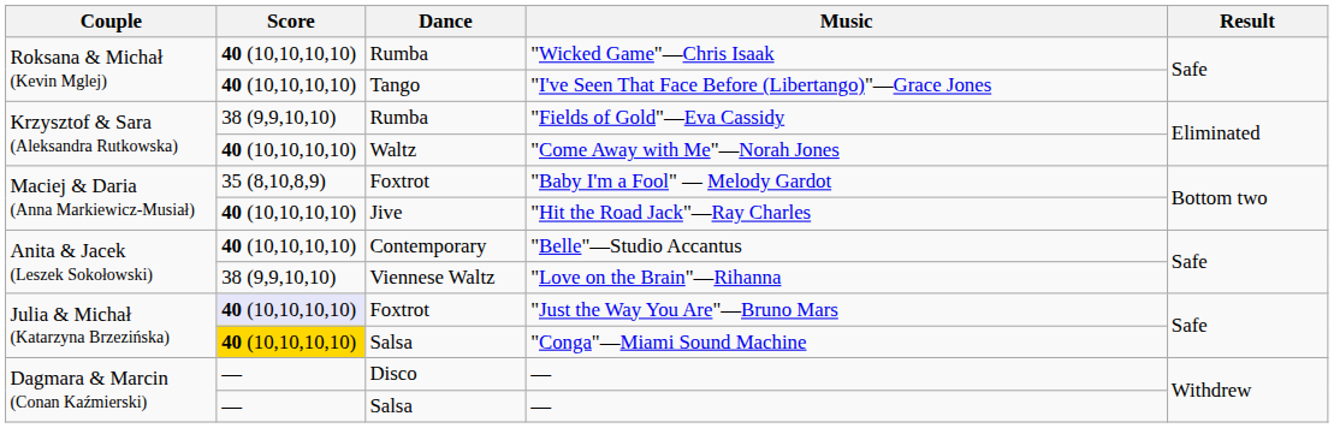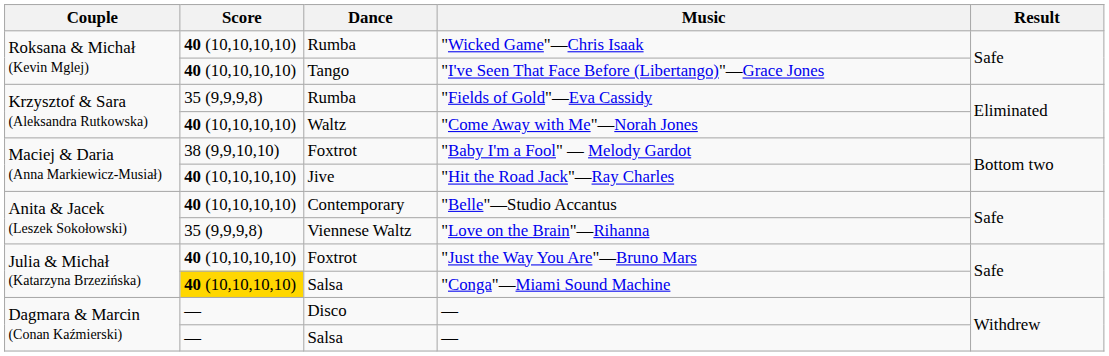 <table class="wikitable">
 <tr>
 <th style="width:160px;">Couple</th>
 <th style="width:110px;">Score</th>
 <th style="width:120px;">Dance</th>
 <th style="width:500px;">Music</th>
 <th style="width:120px;">Result</th>
 </tr>
 <tr>
 <td rowspan="2">Roksana & Michał<br><small>(Kevin Mglej)</small></td>
 <td><strong>40</strong> (10,10,10,10)</td>
 <td>Rumba</td>
 <td>"<a href='#'>Wicked Game</a>"—<a href='#'>Chris Isaak</a></td>
 <td rowspan="2">Safe</td>
 </tr>
 <tr>
 <td><strong>40</strong> (10,10,10,10)</td>
 <td>Tango</td>
 <td>"<a href='#'>I've Seen That Face Before (Libertango)</a>"—<a href='#'>Grace Jones</a></td>
 </tr>
 <tr>
 <td rowspan="2">Krzysztof & Sara<br><small>(Aleksandra Rutkowska)</small></td>
-<td>38 (9,9,10,10)</td>
+<td>35 (9,9,9,8)</td>
 <td>Rumba</td>
 <td>"<a href='#'>Fields of Gold</a>"—<a href='#'>Eva Cassidy</a></td>
 <td rowspan="2">Eliminated</td>
 </tr>
 <tr>
 <td><strong>40</strong> (10,10,10,10)</td>
 <td>Waltz</td>
 <td>"<a href='#'>Come Away with Me</a>"—<a href='#'>Norah Jones</a></td>
 </tr>
 <tr>
 <td rowspan="2">Maciej & Daria<br><small>(Anna Markiewicz-Musiał)</small></td>
-<td>35 (8,10,8,9)</td>
+<td>38 (9,9,10,10)</td>
 <td>Foxtrot</td>
 <td>"<a href='#'>Baby I'm a Fool</a>" — <a href='#'>Melody Gardot</a></td>
 <td rowspan="2">Bottom two</td>
 </tr>
 <tr>
 <td><strong>40</strong> (10,10,10,10)</td>
 <td>Jive</td>
 <td>"<a href='#'>Hit the Road Jack</a>"—<a href='#'>Ray Charles</a></td>
 </tr>
 <tr>
 <td rowspan="2">Anita & Jacek<br><small>(Leszek Sokołowski)</small></td>
 <td><strong>40</strong> (10,10,10,10)</td>
 <td>Contemporary</td>
 <td>"<a href='#'>Belle</a>"—Studio Accantus</td>
 <td rowspan="2">Safe</td>
 </tr>
 <tr>
-<td>38 (9,9,10,10)</td>
+<td>35 (9,9,9,8)</td>
 <td>Viennese Waltz</td>
 <td>"<a href='#'>Love on the Brain</a>"—<a href='#'>Rihanna</a></td>
 </tr>
 <tr>
 <td rowspan="2">Julia & Michał<br><small>(Katarzyna Brzezińska)</small></td>
-<td style="background: lavender;"><strong>40</strong> (10,10,10,10)</td>
+<td><strong>40</strong> (10,10,10,10)</td>
 <td>Foxtrot</td>
 <td>"<a href='#'>Just the Way You Are</a>"—<a href='#'>Bruno Mars</a></td>
 <td rowspan="2">Safe</td>
 </tr>
 <tr>
 <td style="background: gold;"><strong>40</strong> (10,10,10,10)</td>
 <td>Salsa</td>
 <td>"<a href='#'>Conga</a>"—<a href='#'>Miami Sound Machine</a></td>
 </tr>
 <tr>
 <td rowspan="2">Dagmara & Marcin<br><small>(Conan Kaźmierski)</small></td>
 <td>—</td>
 <td>Disco</td>
 <td>—</td>
 <td rowspan="2">Withdrew</td>
 </tr>
 <tr>
 <td>—</td>
 <td>Salsa</td>
 <td>—</td>
 </tr>
 </table>
